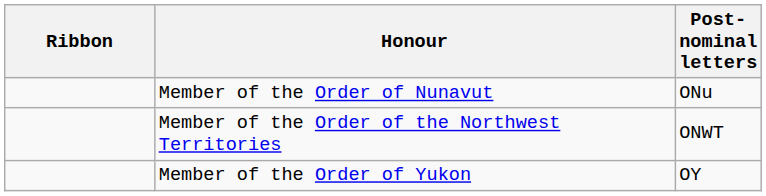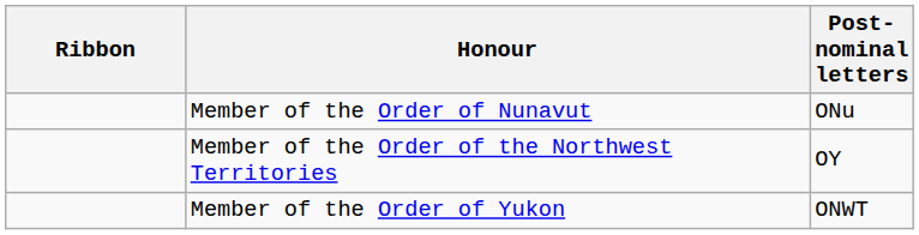 <table class="wikitable" style="width:60%;">
 <tr>
 <th width="20%">Ribbon</th>
 <th width="70%">Honour</th>
 <th width="10%">Post-nominal letters</th>
 </tr>
 <tr>
 <td></td>
 <td>Member of the <a href='#'>Order of Nunavut</a></td>
 <td>ONu</td>
 </tr>
 <tr>
 <td></td>
 <td>Member of the <a href='#'>Order of the Northwest Territories</a></td>
-<td>ONWT</td>
+<td>OY</td>
 </tr>
 <tr>
 <td></td>
 <td>Member of the <a href='#'>Order of Yukon</a></td>
-<td>OY</td>
+<td>ONWT</td>
 </tr>
 </table>
